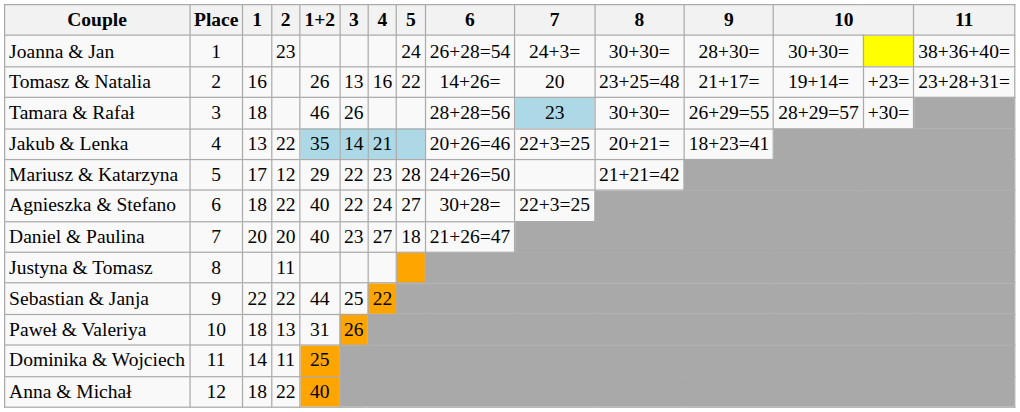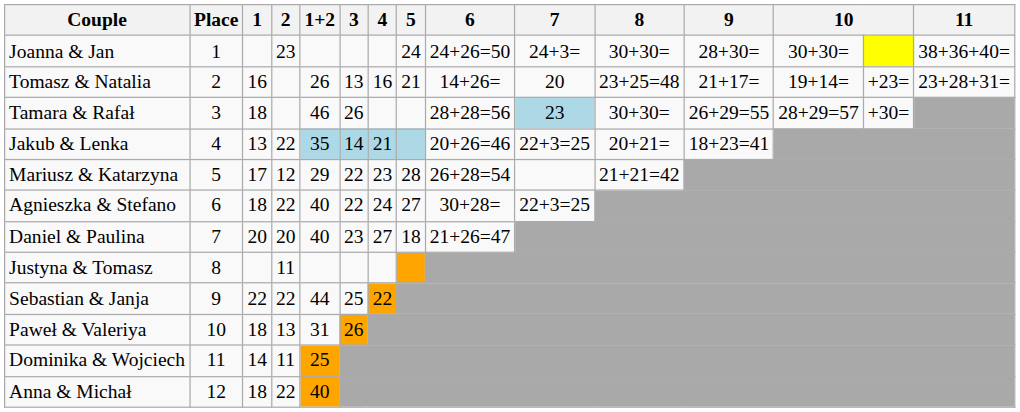 <table class="wikitable sortable" style="text-align:center;">
 <tr>
 <th>Couple</th>
 <th>Place</th>
 <th>1</th>
 <th>2</th>
 <th>1+2</th>
 <th>3</th>
 <th>4</th>
 <th>5</th>
 <th>6</th>
 <th>7</th>
 <th>8</th>
 <th>9</th>
 <th colspan=2>10</th>
 <th>11</th>
 </tr>
 <tr>
 <td style="text-align:left;">Joanna & Jan</td>
 <td>1</td>
 <td></td>
 <td>23</td>
 <td></td>
 <td></td>
 <td></td>
 <td>24</td>
-<td> 26+28=54</td>
+<td> 24+26=50</td>
 <td> 24+3=</td>
 <td> 30+30=</td>
 <td> 28+30=</td>
 <td>30+30=</td>
 <td style="background:yellow;"></td>
 <td>38+36+40=</td>
 </tr>
 <tr>
 <td style="text-align:left;">Tomasz & Natalia</td>
 <td>2</td>
 <td>16</td>
 <td></td>
 <td>26</td>
 <td>13</td>
 <td>16</td>
-<td>22</td>
+<td>21</td>
 <td> 14+26=</td>
 <td>20</td>
 <td> 23+25=48</td>
 <td> 21+17=</td>
 <td> 19+14=</td>
 <td>+23=</td>
 <td>23+28+31=</td>
 </tr>
 <tr>
 <td style="text-align:left;">Tamara & Rafał</td>
 <td>3</td>
 <td>18</td>
 <td></td>
 <td>46</td>
 <td>26</td>
 <td></td>
 <td></td>
 <td> 28+28=56</td>
 <td style="background:lightblue;">23</td>
 <td> 30+30=</td>
 <td> 26+29=55</td>
 <td> 28+29=57</td>
 <td>+30=</td>
 <td style="background:darkgrey;"></td>
 </tr>
 <tr>
 <td style="text-align:left;">Jakub & Lenka</td>
 <td>4</td>
 <td>13</td>
 <td>22</td>
 <td style="background:lightblue;">35</td>
 <td style="background:lightblue;">14</td>
 <td style="background:lightblue;">21</td>
 <td style="background:lightblue;"></td>
 <td>20+26=46</td>
 <td> 22+3=25</td>
 <td>20+21=</td>
 <td>18+23=41</td>
 <td style="background:darkgrey;" colspan="3"></td>
 </tr>
 <tr>
 <td style="text-align:left;">Mariusz & Katarzyna</td>
 <td>5</td>
 <td>17</td>
 <td>12</td>
 <td>29</td>
 <td>22</td>
 <td>23</td>
 <td>28</td>
-<td> 24+26=50</td>
+<td> 26+28=54</td>
 <td></td>
 <td>21+21=42</td>
 <td style="background:darkgrey;" colspan="4"></td>
 </tr>
 <tr>
 <td style="text-align:left;">Agnieszka & Stefano</td>
 <td>6</td>
 <td>18</td>
 <td>22</td>
 <td>40</td>
 <td>22</td>
 <td>24</td>
 <td>27</td>
 <td> 30+28=</td>
 <td>22+3=25</td>
 <td style="background:darkgrey;" colspan="5"></td>
 </tr>
 <tr>
 <td style="text-align:left;">Daniel & Paulina</td>
 <td>7</td>
 <td>20</td>
 <td>20</td>
 <td>40</td>
 <td>23</td>
 <td>27</td>
 <td>18</td>
 <td>21+26=47</td>
 <td style="background:darkgrey;" colspan="6"></td>
 </tr>
 <tr>
 <td style="text-align:left;">Justyna & Tomasz</td>
 <td>8</td>
 <td></td>
 <td>11</td>
 <td></td>
 <td></td>
 <td></td>
 <td style="background:orange;"></td>
 <td style="background:darkgrey;" colspan="7"></td>
 </tr>
 <tr>
 <td style="text-align:left;">Sebastian & Janja</td>
 <td>9</td>
 <td>22</td>
 <td>22</td>
 <td>44</td>
 <td>25</td>
 <td style="background:orange;">22</td>
 <td style="background:darkgrey;" colspan="8"></td>
 </tr>
 <tr>
 <td style="text-align:left;">Paweł & Valeriya</td>
 <td>10</td>
 <td>18</td>
 <td>13</td>
 <td>31</td>
 <td style="background:orange;">26</td>
 <td style="background:darkgrey;" colspan="9"></td>
 </tr>
 <tr>
 <td style="text-align:left;">Dominika & Wojciech</td>
 <td>11</td>
 <td>14</td>
 <td>11</td>
 <td style="background:orange;">25</td>
 <td style="background:darkgrey;" colspan="10"></td>
 </tr>
 <tr>
 <td style="text-align:left;">Anna & Michał</td>
 <td>12</td>
 <td>18</td>
 <td>22</td>
 <td style="background:orange;">40</td>
 <td style="background:darkgrey;" colspan="10"></td>
 </tr>
 </table>
